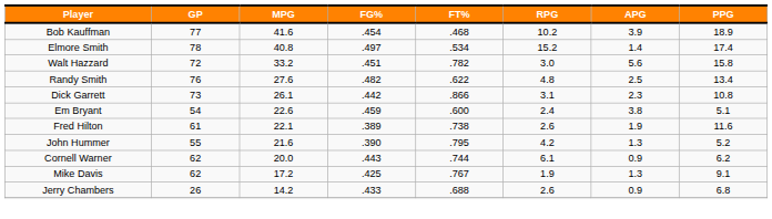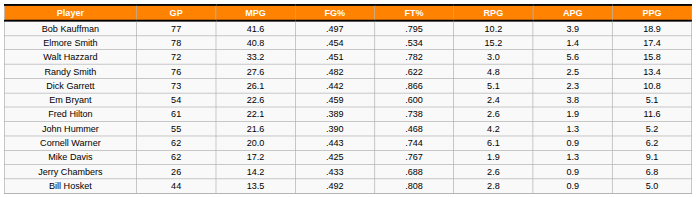 <table class="wikitable sortable" style="font-size: 90%">
 <tr>
 <th style="background: #FF8201; color:#FFFFFF; border-top:#000000 3px solid; border-bottom:#000000 3px solid;"  width="10%">Player</th>
 <th style="background: #FF8201; color:#FFFFFF; border-top:#000000 3px solid; border-bottom:#000000 3px solid;" width="6%">GP</th>
 <th style="background: #FF8201; color:#FFFFFF; border-top:#000000 3px solid; border-bottom:#000000 3px solid;" width="6%">MPG</th>
 <th style="background: #FF8201; color:#FFFFFF; border-top:#000000 3px solid; border-bottom:#000000 3px solid;" width="6%">FG%</th>
 <th style="background: #FF8201; color:#FFFFFF; border-top:#000000 3px solid; border-bottom:#000000 3px solid;" width="6%">FT%</th>
 <th style="background: #FF8201; color:#FFFFFF; border-top:#000000 3px solid; border-bottom:#000000 3px solid;" width="6%">RPG</th>
 <th style="background: #FF8201; color:#FFFFFF; border-top:#000000 3px solid; border-bottom:#000000 3px solid;" width="6%">APG</th>
 <th style="background: #FF8201; color:#FFFFFF; border-top:#000000 3px solid; border-bottom:#000000 3px solid;" width="6%">PPG</th>
 </tr>
 <tr align="center">
 <td>Bob Kauffman</td>
 <td>77</td>
 <td>41.6</td>
-<td>.454</td>
-<td>.468</td>
+<td>.497</td>
+<td>.795</td>
 <td>10.2</td>
 <td>3.9</td>
 <td>18.9</td>
 </tr>
 <tr align="center">
 <td>Elmore Smith</td>
 <td>78</td>
 <td>40.8</td>
-<td>.497</td>
+<td>.454</td>
 <td>.534</td>
 <td>15.2</td>
 <td>1.4</td>
 <td>17.4</td>
 </tr>
 <tr align="center">
 <td>Walt Hazzard</td>
 <td>72</td>
 <td>33.2</td>
 <td>.451</td>
 <td>.782</td>
 <td>3.0</td>
 <td>5.6</td>
 <td>15.8</td>
 </tr>
 <tr align="center">
 <td>Randy Smith</td>
 <td>76</td>
 <td>27.6</td>
 <td>.482</td>
 <td>.622</td>
 <td>4.8</td>
 <td>2.5</td>
 <td>13.4</td>
 </tr>
 <tr align="center">
 <td>Dick Garrett</td>
 <td>73</td>
 <td>26.1</td>
 <td>.442</td>
 <td>.866</td>
-<td>3.1</td>
+<td>5.1</td>
 <td>2.3</td>
 <td>10.8</td>
 </tr>
 <tr align="center">
 <td>Em Bryant</td>
 <td>54</td>
 <td>22.6</td>
 <td>.459</td>
 <td>.600</td>
 <td>2.4</td>
 <td>3.8</td>
 <td>5.1</td>
 </tr>
 <tr align="center">
 <td>Fred Hilton</td>
 <td>61</td>
 <td>22.1</td>
 <td>.389</td>
 <td>.738</td>
 <td>2.6</td>
 <td>1.9</td>
 <td>11.6</td>
 </tr>
 <tr align="center">
 <td>John Hummer</td>
 <td>55</td>
 <td>21.6</td>
 <td>.390</td>
-<td>.795</td>
+<td>.468</td>
 <td>4.2</td>
 <td>1.3</td>
 <td>5.2</td>
 </tr>
 <tr align="center">
 <td>Cornell Warner</td>
 <td>62</td>
 <td>20.0</td>
 <td>.443</td>
 <td>.744</td>
 <td>6.1</td>
 <td>0.9</td>
 <td>6.2</td>
 </tr>
 <tr align="center">
 <td>Mike Davis</td>
 <td>62</td>
 <td>17.2</td>
 <td>.425</td>
 <td>.767</td>
 <td>1.9</td>
 <td>1.3</td>
 <td>9.1</td>
 </tr>
 <tr align="center">
 <td>Jerry Chambers</td>
 <td>26</td>
 <td>14.2</td>
 <td>.433</td>
 <td>.688</td>
 <td>2.6</td>
 <td>0.9</td>
 <td>6.8</td>
 </tr>
 <tr align="center">
+<td>Bill Hosket</td>
+<td>44</td>
+<td>13.5</td>
+<td>.492</td>
+<td>.808</td>
+<td>2.8</td>
+<td>0.9</td>
+<td>5.0</td>
+</tr>
+<tr align="center">
 </tr>
 </table>
